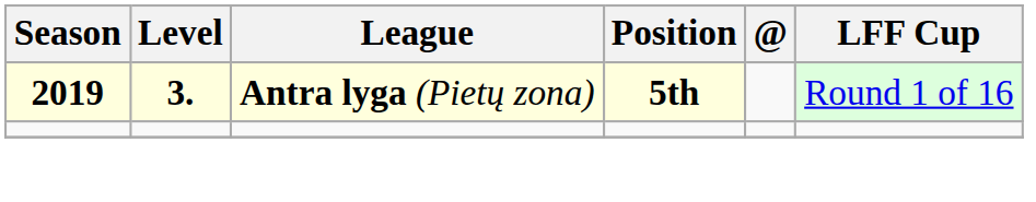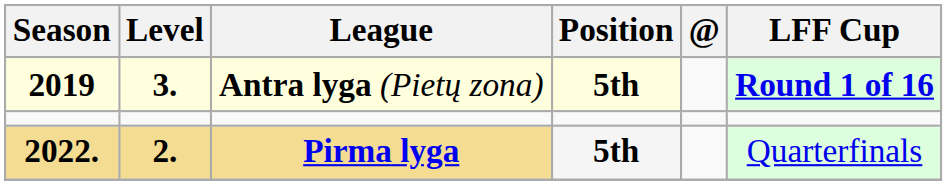 <table class="wikitable">
 <tr>
 <th>Season</th>
 <th>Level</th>
 <th>League</th>
 <th>Position</th>
 <th>@</th>
 <th>LFF Cup</th>
 </tr>
 <tr>
 <td bgcolor="#ffffdd" style="text-align:center;"><strong>2019</strong></td>
 <td bgcolor="#ffffdd" style="text-align:center;"><strong>3.</strong></td>
 <td style="background:#FFFFdd;"><strong>Antra lyga</strong> <em>(Pietų zona)</em></td>
 <td bgcolor="#ffffdd" style="text-align:center;"><strong>5th</strong></td>
 <td></td>
-<td bgcolor="#DDFFDD" style="text-align:center;"><a href='#'>Round 1 of 16</a></td>
+<td bgcolor="#DDFFDD" style="text-align:center;"><strong><a href='#'>Round 1 of 16</a></strong></td>
 </tr>
 <tr>
 <td></td>
 <td></td>
 <td></td>
 <td></td>
 <td></td>
 <td></td>
 </tr>
 <tr>
+<td bgcolor="#F4DC93" style="text-align:center;"><strong>2022.</strong></td>
+<td bgcolor="#F4DC93" style="text-align:center;"><strong>2.</strong></td>
+<td bgcolor="#F4DC93" style="text-align:center;"><strong><a href='#'>Pirma lyga</a></strong></td>
+<td bgcolor="#F5F5F5" style="text-align:center;"><strong>5th</strong></td>
+<td></td>
+<td bgcolor="#DDFFDD" style="text-align:center;"><a href='#'>Quarterfinals</a></td>
+</tr>
+<tr>
 </tr>
 </table>
